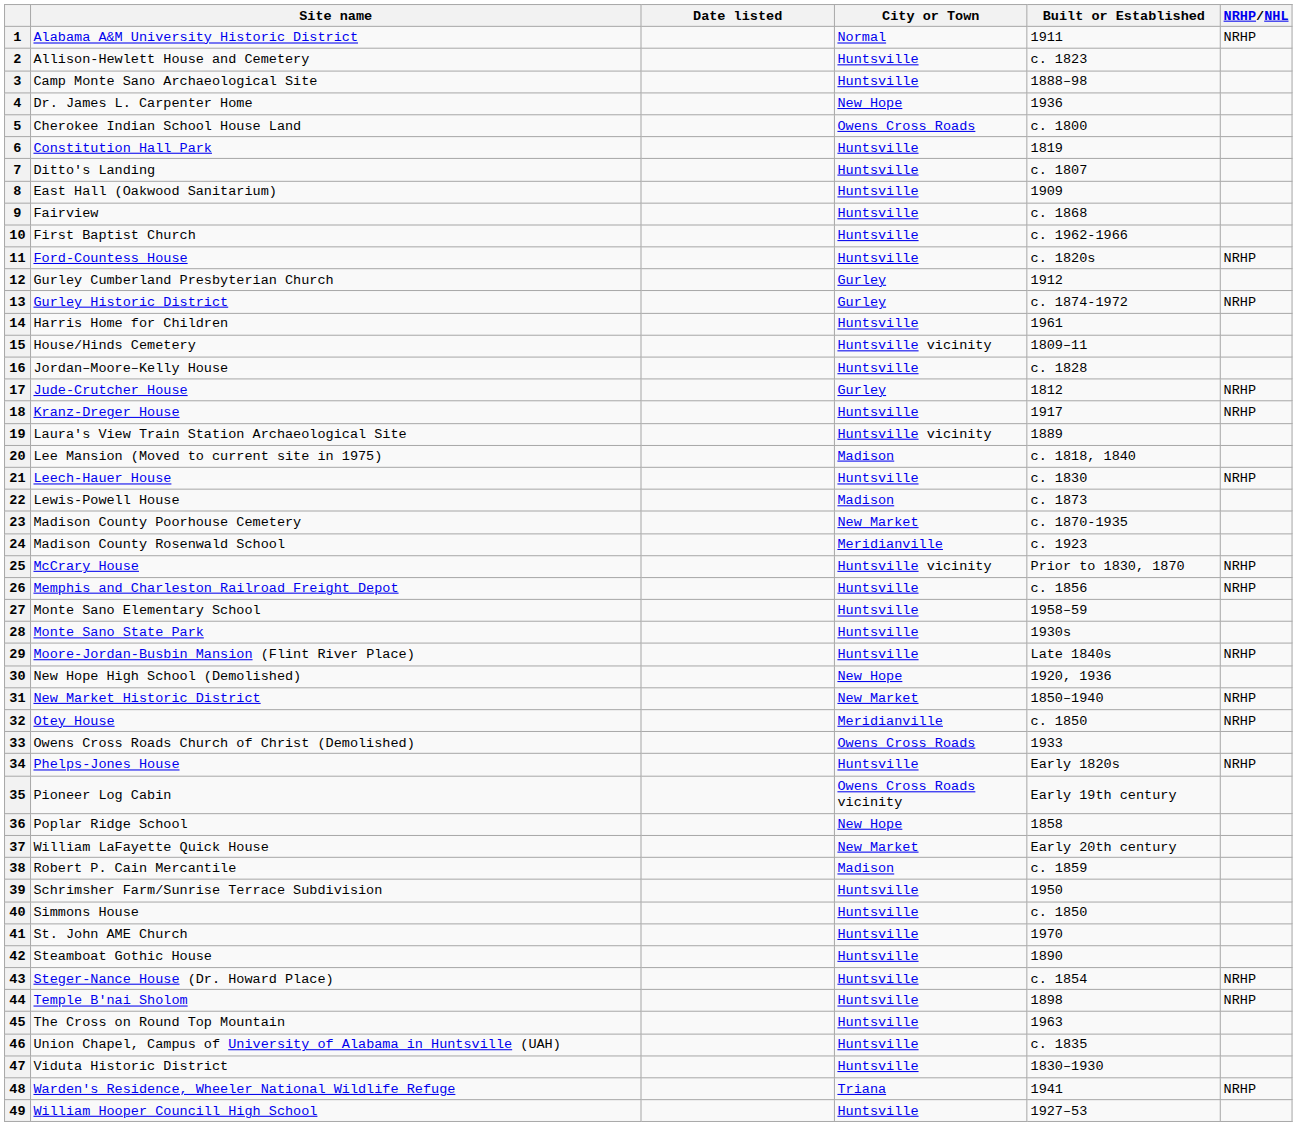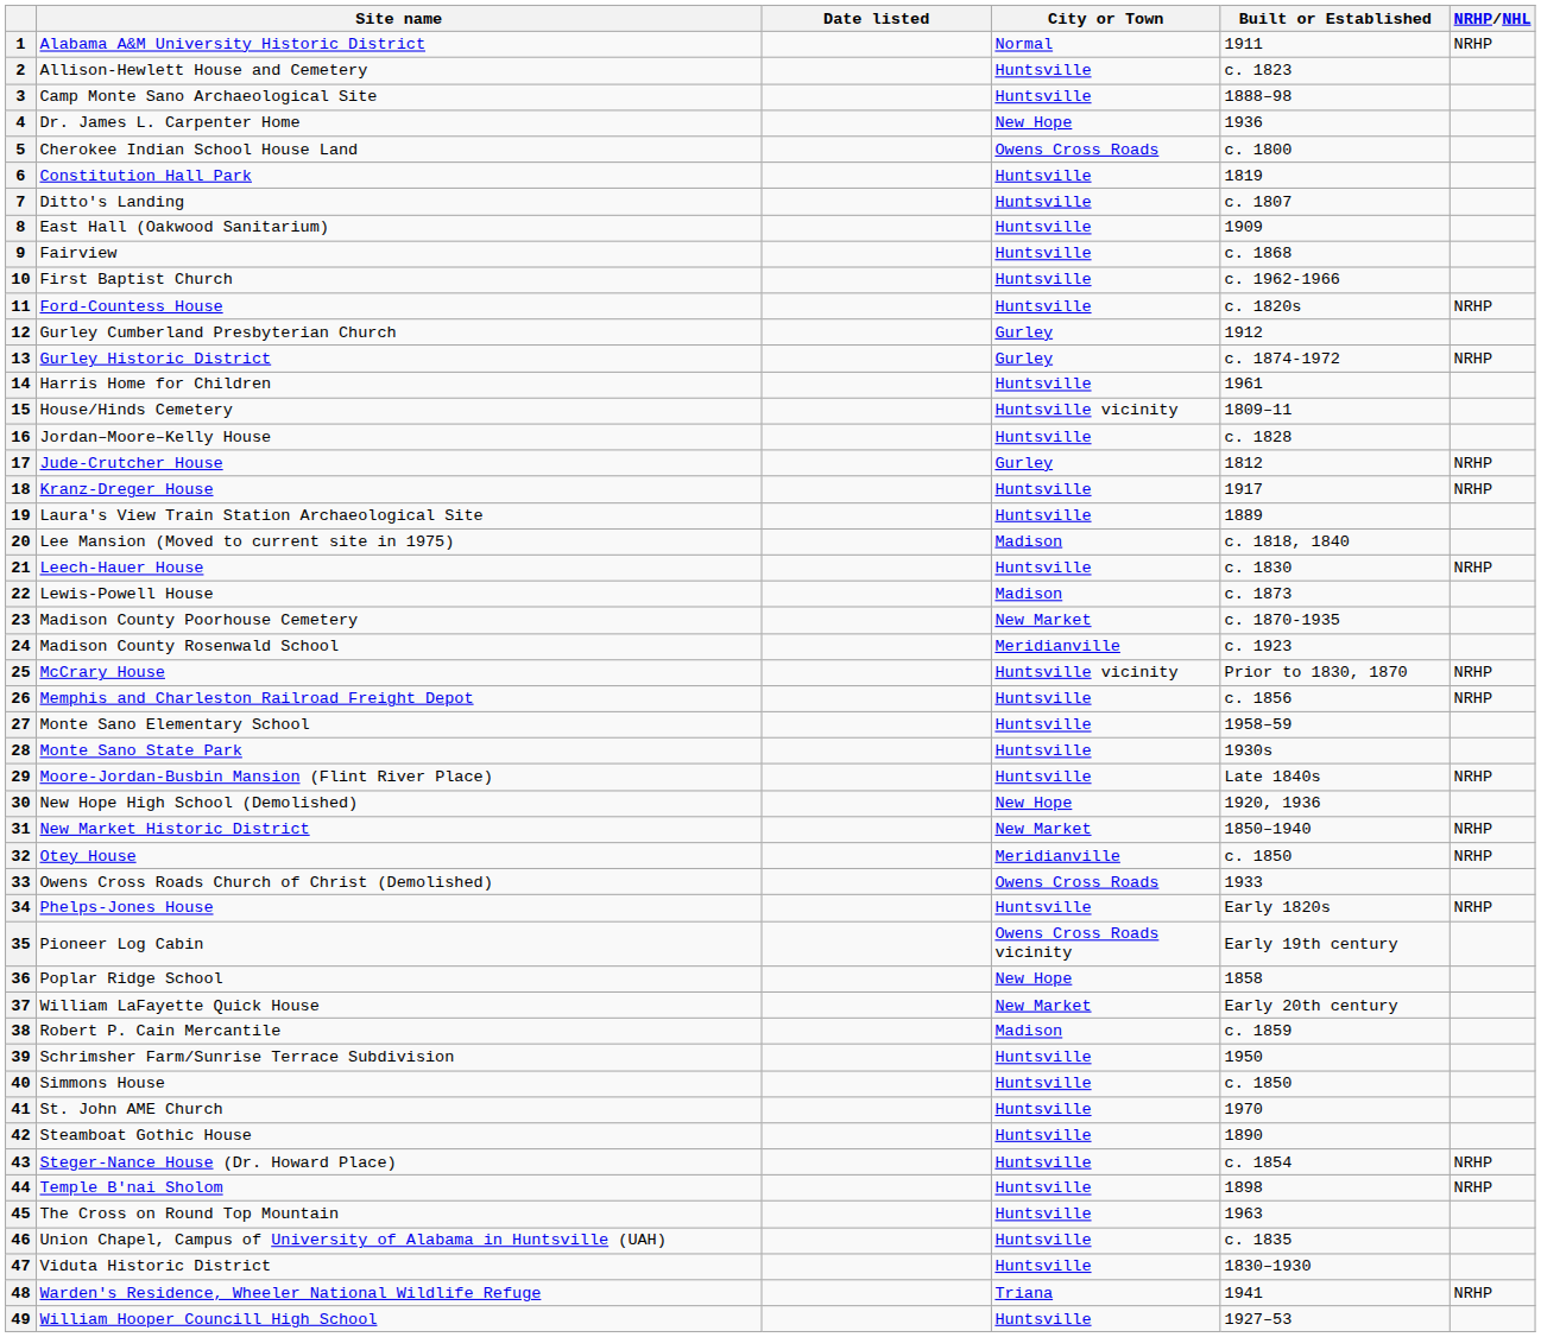 <table class="wikitable" style="width:98%">
 <tr>
 <th width = 2% ></th>
 <th><strong>Site name</strong></th>
 <th width = 15% ><strong>Date listed</strong></th>
 <th width = 15% ><strong>City or Town</strong></th>
 <th width = 15% ><strong>Built or Established</strong></th>
 <th width = 5%  ><strong><a href='#'>NRHP</a>/<a href='#'>NHL</a></strong></th>
 </tr>
 <tr ->
 <th>1</th>
 <td><a href='#'>Alabama A&M University Historic District</a></td>
 <td></td>
 <td><a href='#'>Normal</a></td>
 <td>1911</td>
 <td>NRHP</td>
 </tr>
 <tr ->
 <th>2</th>
 <td>Allison-Hewlett House and Cemetery</td>
 <td></td>
 <td><a href='#'>Huntsville</a></td>
 <td>c. 1823</td>
 <td></td>
 </tr>
 <tr ->
 <th>3</th>
 <td>Camp Monte Sano Archaeological Site</td>
 <td></td>
 <td><a href='#'>Huntsville</a></td>
 <td>1888–98</td>
 <td></td>
 </tr>
 <tr ->
 <th>4</th>
 <td>Dr. James L. Carpenter Home</td>
 <td></td>
 <td><a href='#'>New Hope</a></td>
 <td>1936</td>
 <td></td>
 </tr>
 <tr ->
 <th>5</th>
 <td>Cherokee Indian School House Land</td>
 <td></td>
 <td><a href='#'>Owens Cross Roads</a></td>
 <td>c. 1800</td>
 <td></td>
 </tr>
 <tr ->
 <th>6</th>
 <td><a href='#'>Constitution Hall Park</a></td>
 <td></td>
 <td><a href='#'>Huntsville</a></td>
 <td>1819</td>
 <td></td>
 </tr>
 <tr ->
 <th>7</th>
 <td>Ditto's Landing</td>
 <td></td>
 <td><a href='#'>Huntsville</a></td>
 <td>c. 1807</td>
 <td></td>
 </tr>
 <tr ->
 <th>8</th>
 <td>East Hall (Oakwood Sanitarium)</td>
 <td></td>
 <td><a href='#'>Huntsville</a></td>
 <td>1909</td>
 <td></td>
 </tr>
 <tr ->
 <th>9</th>
 <td>Fairview</td>
 <td></td>
 <td><a href='#'>Huntsville</a></td>
 <td>c. 1868</td>
 <td></td>
 </tr>
 <tr ->
 <th>10</th>
 <td>First Baptist Church</td>
 <td></td>
 <td><a href='#'>Huntsville</a></td>
 <td>c. 1962-1966</td>
 <td></td>
 </tr>
 <tr ->
 <th>11</th>
 <td><a href='#'>Ford-Countess House</a></td>
 <td></td>
 <td><a href='#'>Huntsville</a></td>
 <td>c. 1820s</td>
 <td>NRHP</td>
 </tr>
 <tr ->
 <th>12</th>
 <td>Gurley Cumberland Presbyterian Church</td>
 <td></td>
 <td><a href='#'>Gurley</a></td>
 <td>1912</td>
 <td></td>
 </tr>
 <tr ->
 <th>13</th>
 <td><a href='#'>Gurley Historic District</a></td>
 <td></td>
 <td><a href='#'>Gurley</a></td>
 <td>c. 1874-1972</td>
 <td>NRHP</td>
 </tr>
 <tr ->
 <th>14</th>
 <td>Harris Home for Children</td>
 <td></td>
 <td><a href='#'>Huntsville</a></td>
 <td>1961</td>
 <td></td>
 </tr>
 <tr ->
 <th>15</th>
 <td>House/Hinds Cemetery</td>
 <td></td>
 <td><a href='#'>Huntsville</a> vicinity</td>
 <td>1809–11</td>
 <td></td>
 </tr>
 <tr ->
 <th>16</th>
 <td>Jordan–Moore–Kelly House</td>
 <td></td>
 <td><a href='#'>Huntsville</a></td>
 <td>c. 1828</td>
 <td></td>
 </tr>
 <tr ->
 <th>17</th>
 <td><a href='#'>Jude-Crutcher House</a></td>
 <td></td>
 <td><a href='#'>Gurley</a></td>
 <td>1812</td>
 <td>NRHP</td>
 </tr>
 <tr ->
 <th>18</th>
 <td><a href='#'>Kranz-Dreger House</a></td>
 <td></td>
 <td><a href='#'>Huntsville</a></td>
 <td>1917</td>
 <td>NRHP</td>
 </tr>
 <tr ->
 <th>19</th>
 <td>Laura's View Train Station Archaeological Site</td>
 <td></td>
-<td><a href='#'>Huntsville</a> vicinity</td>
+<td><a href='#'>Huntsville</a></td>
 <td>1889</td>
 <td></td>
 </tr>
 <tr ->
 <th>20</th>
 <td>Lee Mansion (Moved to current site in 1975)</td>
 <td></td>
 <td><a href='#'>Madison</a></td>
 <td>c. 1818, 1840</td>
 <td></td>
 </tr>
 <tr ->
 <th>21</th>
 <td><a href='#'>Leech-Hauer House</a></td>
 <td></td>
 <td><a href='#'>Huntsville</a></td>
 <td>c. 1830</td>
 <td>NRHP</td>
 </tr>
 <tr ->
 <th>22</th>
 <td>Lewis-Powell House</td>
 <td></td>
 <td><a href='#'>Madison</a></td>
 <td>c. 1873</td>
 <td></td>
 </tr>
 <tr ->
 <th>23</th>
 <td>Madison County Poorhouse Cemetery</td>
 <td></td>
 <td><a href='#'>New Market</a></td>
 <td>c. 1870-1935</td>
 <td></td>
 </tr>
 <tr ->
 <th>24</th>
 <td>Madison County Rosenwald School</td>
 <td></td>
 <td><a href='#'>Meridianville</a></td>
 <td>c. 1923</td>
 <td></td>
 </tr>
 <tr ->
 <th>25</th>
 <td><a href='#'>McCrary House</a></td>
 <td></td>
 <td><a href='#'>Huntsville</a> vicinity</td>
 <td>Prior to 1830, 1870</td>
 <td>NRHP</td>
 </tr>
 <tr ->
 <th>26</th>
 <td><a href='#'>Memphis and Charleston Railroad Freight Depot</a></td>
 <td></td>
 <td><a href='#'>Huntsville</a></td>
 <td>c. 1856</td>
 <td>NRHP</td>
 </tr>
 <tr ->
 <th>27</th>
 <td>Monte Sano Elementary School</td>
 <td></td>
 <td><a href='#'>Huntsville</a></td>
 <td>1958–59</td>
 <td></td>
 </tr>
 <tr ->
 <th>28</th>
 <td><a href='#'>Monte Sano State Park</a></td>
 <td></td>
 <td><a href='#'>Huntsville</a></td>
 <td>1930s</td>
 <td></td>
 </tr>
 <tr ->
 <th>29</th>
 <td><a href='#'>Moore-Jordan-Busbin Mansion</a> (Flint River Place)</td>
 <td></td>
 <td><a href='#'>Huntsville</a></td>
 <td>Late 1840s</td>
 <td>NRHP</td>
 </tr>
 <tr ->
 <th>30</th>
 <td>New Hope High School (Demolished)</td>
 <td></td>
 <td><a href='#'>New Hope</a></td>
 <td>1920, 1936</td>
 <td></td>
 </tr>
 <tr ->
 <th>31</th>
 <td><a href='#'>New Market Historic District</a></td>
 <td></td>
 <td><a href='#'>New Market</a></td>
 <td>1850–1940</td>
 <td>NRHP</td>
 </tr>
 <tr ->
 <th>32</th>
 <td><a href='#'>Otey House</a></td>
 <td></td>
 <td><a href='#'>Meridianville</a></td>
 <td>c. 1850</td>
 <td>NRHP</td>
 </tr>
 <tr ->
 <th>33</th>
 <td>Owens Cross Roads Church of Christ (Demolished)</td>
 <td></td>
 <td><a href='#'>Owens Cross Roads</a></td>
 <td>1933</td>
 <td></td>
 </tr>
 <tr ->
 <th>34</th>
 <td><a href='#'>Phelps-Jones House</a></td>
 <td></td>
 <td><a href='#'>Huntsville</a></td>
 <td>Early 1820s</td>
 <td>NRHP</td>
 </tr>
 <tr ->
 <th>35</th>
 <td>Pioneer Log Cabin</td>
 <td></td>
 <td><a href='#'>Owens Cross Roads</a> vicinity</td>
 <td>Early 19th century</td>
 <td></td>
 </tr>
 <tr ->
 <th>36</th>
 <td>Poplar Ridge School</td>
 <td></td>
 <td><a href='#'>New Hope</a></td>
 <td>1858</td>
 <td></td>
 </tr>
 <tr ->
 <th>37</th>
 <td>William LaFayette Quick House</td>
 <td></td>
 <td><a href='#'>New Market</a></td>
 <td>Early 20th century</td>
 <td></td>
 </tr>
 <tr ->
 <th>38</th>
 <td>Robert P. Cain Mercantile</td>
 <td></td>
 <td><a href='#'>Madison</a></td>
 <td>c. 1859</td>
 <td></td>
 </tr>
 <tr ->
 <th>39</th>
 <td>Schrimsher Farm/Sunrise Terrace Subdivision</td>
 <td></td>
 <td><a href='#'>Huntsville</a></td>
 <td>1950</td>
 <td></td>
 </tr>
 <tr ->
 <th>40</th>
 <td>Simmons House</td>
 <td></td>
 <td><a href='#'>Huntsville</a></td>
 <td>c. 1850</td>
 <td></td>
 </tr>
 <tr ->
 <th>41</th>
 <td>St. John AME Church</td>
 <td></td>
 <td><a href='#'>Huntsville</a></td>
 <td>1970</td>
 <td></td>
 </tr>
 <tr ->
 <th>42</th>
 <td>Steamboat Gothic House</td>
 <td></td>
 <td><a href='#'>Huntsville</a></td>
 <td>1890</td>
 <td></td>
 </tr>
 <tr ->
 <th>43</th>
 <td><a href='#'>Steger-Nance House</a> (Dr. Howard Place)</td>
 <td></td>
 <td><a href='#'>Huntsville</a></td>
 <td>c. 1854</td>
 <td>NRHP</td>
 </tr>
 <tr ->
 <th>44</th>
 <td><a href='#'>Temple B'nai Sholom</a></td>
 <td></td>
 <td><a href='#'>Huntsville</a></td>
 <td>1898</td>
 <td>NRHP</td>
 </tr>
 <tr ->
 <th>45</th>
 <td>The Cross on Round Top Mountain</td>
 <td></td>
 <td><a href='#'>Huntsville</a></td>
 <td>1963</td>
 <td></td>
 </tr>
 <tr ->
 <th>46</th>
 <td>Union Chapel, Campus of <a href='#'>University of Alabama in Huntsville</a> (UAH)</td>
 <td></td>
 <td><a href='#'>Huntsville</a></td>
 <td>c. 1835</td>
 <td></td>
 </tr>
 <tr ->
 <th>47</th>
 <td>Viduta Historic District</td>
 <td></td>
 <td><a href='#'>Huntsville</a></td>
 <td>1830–1930</td>
 <td></td>
 </tr>
 <tr ->
 <th>48</th>
 <td><a href='#'>Warden's Residence, Wheeler National Wildlife Refuge</a></td>
 <td></td>
 <td><a href='#'>Triana</a></td>
 <td>1941</td>
 <td>NRHP</td>
 </tr>
 <tr ->
 <th>49</th>
 <td><a href='#'>William Hooper Councill High School</a></td>
 <td></td>
 <td><a href='#'>Huntsville</a></td>
 <td>1927–53</td>
 <td></td>
 </tr>
 </table>
